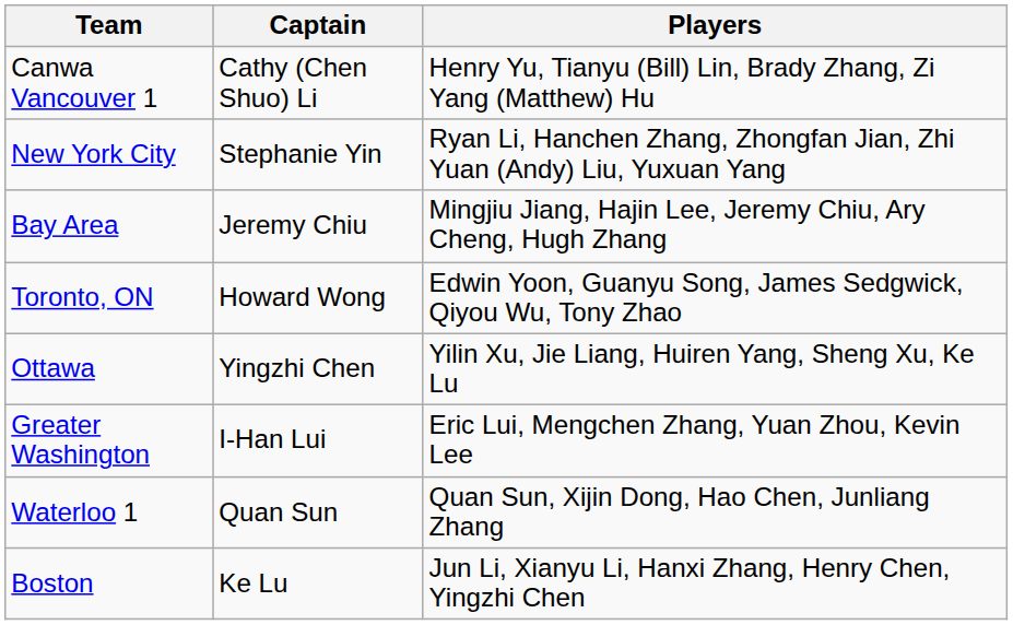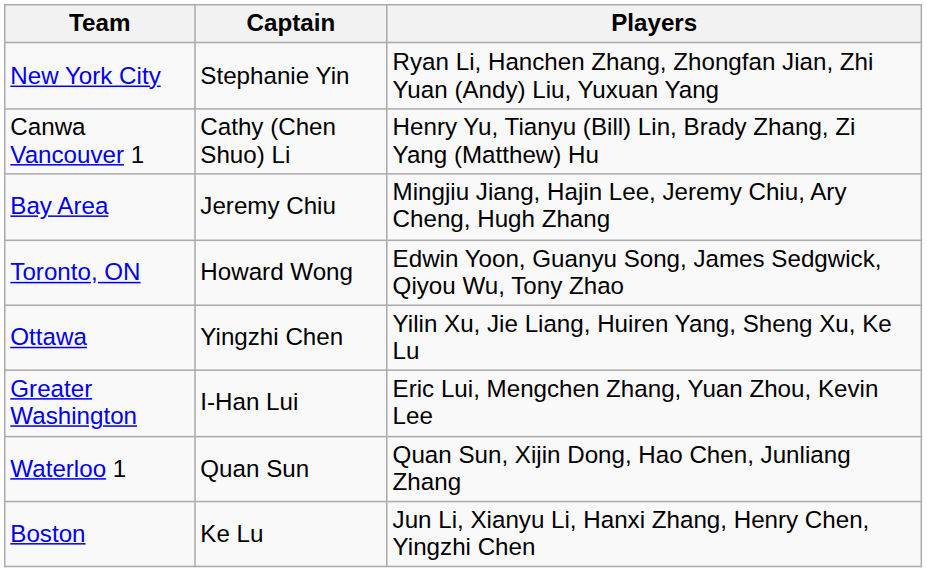 <table class="wikitable">
 <tr>
 <th>Team</th>
 <th>Captain</th>
 <th>Players</th>
 </tr>
 <tr>
+<td><a href='#'>New York City</a></td>
+<td>Stephanie Yin</td>
+<td>Ryan Li, Hanchen Zhang, Zhongfan Jian, Zhi Yuan (Andy) Liu, Yuxuan Yang</td>
+</tr>
+<tr>
 <td>Canwa <a href='#'>Vancouver</a> 1</td>
 <td>Cathy (Chen Shuo) Li</td>
 <td>Henry Yu, Tianyu (Bill) Lin, Brady Zhang, Zi Yang (Matthew) Hu</td>
-</tr>
-<tr>
-<td><a href='#'>New York City</a></td>
-<td>Stephanie Yin</td>
-<td>Ryan Li, Hanchen Zhang, Zhongfan Jian, Zhi Yuan (Andy) Liu, Yuxuan Yang</td>
 </tr>
 <tr>
 <td><a href='#'>Bay Area</a></td>
 <td>Jeremy Chiu</td>
 <td>Mingjiu Jiang, Hajin Lee, Jeremy Chiu, Ary Cheng, Hugh Zhang</td>
 </tr>
 <tr>
 <td><a href='#'>Toronto, ON</a></td>
 <td>Howard Wong</td>
 <td>Edwin Yoon, Guanyu Song, James Sedgwick, Qiyou Wu, Tony Zhao</td>
 </tr>
 <tr>
 <td><a href='#'>Ottawa</a></td>
 <td>Yingzhi Chen</td>
 <td>Yilin Xu, Jie Liang, Huiren Yang, Sheng Xu, Ke Lu</td>
 </tr>
 <tr>
 <td><a href='#'>Greater Washington</a></td>
 <td>I-Han Lui</td>
 <td>Eric Lui, Mengchen Zhang, Yuan Zhou, Kevin Lee</td>
 </tr>
 <tr>
 <td><a href='#'>Waterloo</a> 1</td>
 <td>Quan Sun</td>
 <td>Quan Sun, Xijin Dong, Hao Chen, Junliang Zhang</td>
 </tr>
 <tr>
 <td><a href='#'>Boston</a></td>
 <td>Ke Lu</td>
 <td>Jun Li, Xianyu Li, Hanxi Zhang, Henry Chen, Yingzhi Chen</td>
 </tr>
 </table>
